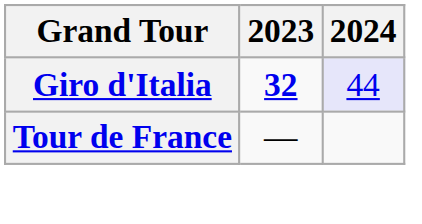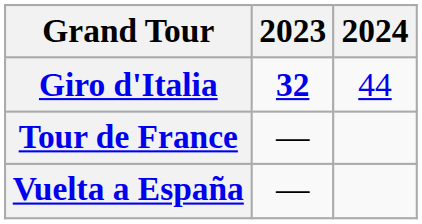 <table class="wikitable plainrowheaders">
 <tr>
 <th>Grand Tour</th>
 <th scope="col">2023</th>
 <th scope="col">2024</th>
 </tr>
 <tr style="text-align:center;">
 <th scope="row"> <a href='#'>Giro d'Italia</a></th>
 <td style="text-align:center;"><strong><a href='#'>32</a></strong></td>
-<td style="background: lavender;"><a href='#'>44</a></td>
+<td><a href='#'>44</a></td>
 </tr>
 <tr style="text-align:center;">
 <th scope="row"> <a href='#'>Tour de France</a></th>
 <td>—</td>
 <td></td>
 </tr>
+<tr style="text-align:center;">
+<th scope="row"> <a href='#'>Vuelta a España</a></th>
+<td>—</td>
+<td></td>
+</tr>
 </table>
